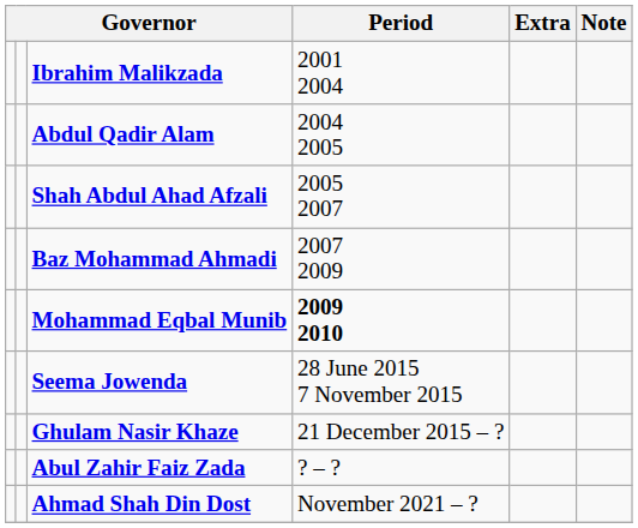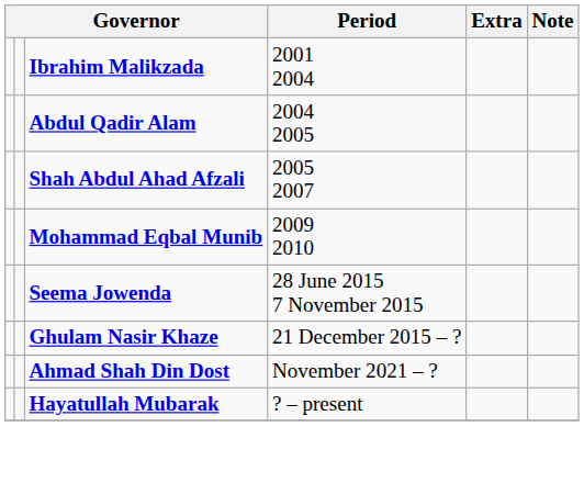 <table class="wikitable">
 <tr>
 <th colspan="3">Governor</th>
 <th>Period</th>
 <th>Extra</th>
 <th>Note</th>
 </tr>
 <tr>
 <td></td>
 <td></td>
 <td><strong><a href='#'>Ibrahim Malikzada</a></strong></td>
 <td>2001 <br> 2004</td>
 <td></td>
 <td></td>
 </tr>
 <tr>
 <td></td>
 <td></td>
 <td><strong><a href='#'>Abdul Qadir Alam</a></strong></td>
 <td>2004 <br> 2005</td>
 <td></td>
 <td></td>
 </tr>
 <tr>
 <td></td>
 <td></td>
 <td><strong><a href='#'>Shah Abdul Ahad Afzali</a></strong></td>
 <td>2005 <br> 2007</td>
 <td></td>
 <td></td>
 </tr>
 <tr>
 <td></td>
 <td></td>
-<td><strong><a href='#'>Baz Mohammad Ahmadi</a></strong></td>
-<td>2007 <br> 2009</td>
-<td></td>
-<td></td>
-</tr>
-<tr>
-<td></td>
-<td></td>
 <td><strong><a href='#'>Mohammad Eqbal Munib</a></strong></td>
-<td><strong>2009 <br> 2010</strong></td>
+<td>2009 <br> 2010</td>
 <td></td>
 <td></td>
 </tr>
 <tr>
 <td></td>
 <td></td>
 <td><strong><a href='#'>Seema Jowenda</a></strong></td>
 <td>28 June 2015 <br> 7 November 2015</td>
 <td></td>
 <td></td>
 </tr>
 <tr>
 <td></td>
 <td></td>
 <td><strong><a href='#'>Ghulam Nasir Khaze</a></strong></td>
 <td>21 December 2015 – ?</td>
 <td></td>
 <td></td>
 </tr>
 <tr>
 <td></td>
 <td></td>
-<td><strong><a href='#'>Abul Zahir Faiz Zada</a></strong></td>
-<td>? – ?</td>
+<td><strong><a href='#'>Ahmad Shah Din Dost</a></strong></td>
+<td>November 2021 – ?</td>
 <td></td>
 <td></td>
 </tr>
 <tr>
 <td></td>
 <td></td>
-<td><strong><a href='#'>Ahmad Shah Din Dost</a></strong></td>
-<td>November 2021 – ?</td>
+<td><strong><a href='#'>Hayatullah Mubarak</a></strong></td>
+<td>? – present</td>
 <td></td>
 <td></td>
 </tr>
 <tr>
 </tr>
 </table>
